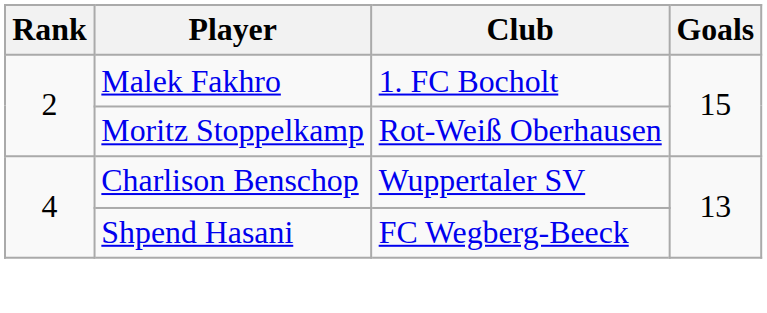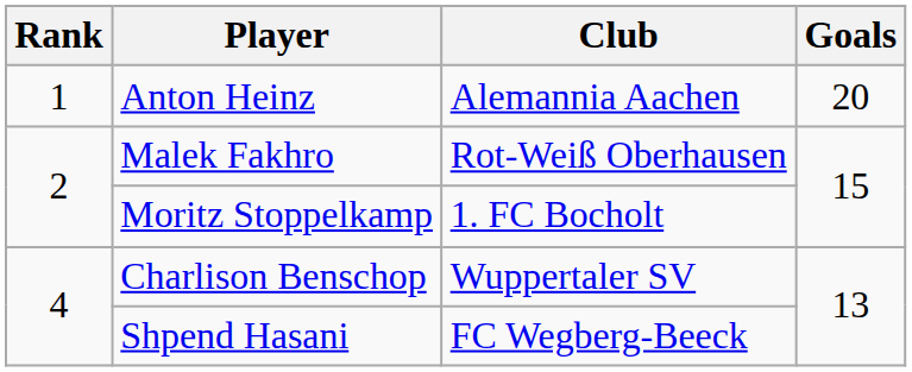 <table class="wikitable" style="text-align: center;">
 <tr>
 <th>Rank</th>
 <th>Player</th>
 <th>Club</th>
 <th>Goals</th>
 </tr>
 <tr>
+<td>1</td>
+<td align="left"> <a href='#'>Anton Heinz</a></td>
+<td align="left"><a href='#'>Alemannia Aachen</a></td>
+<td>20</td>
+</tr>
+<tr>
 <td rowspan=2>2</td>
 <td align="left"> <a href='#'>Malek Fakhro</a></td>
-<td align="left"><a href='#'>1. FC Bocholt</a></td>
+<td align="left"><a href='#'>Rot-Weiß Oberhausen</a></td>
 <td rowspan=2>15</td>
 </tr>
 <tr>
 <td align="left"> <a href='#'>Moritz Stoppelkamp</a></td>
-<td align="left"><a href='#'>Rot-Weiß Oberhausen</a></td>
+<td align="left"><a href='#'>1. FC Bocholt</a></td>
 </tr>
 <tr>
 <td rowspan=2>4</td>
 <td align="left"> <a href='#'>Charlison Benschop</a></td>
 <td align="left"><a href='#'>Wuppertaler SV</a></td>
 <td rowspan=2>13</td>
 </tr>
 <tr>
 <td align="left"> <a href='#'>Shpend Hasani</a></td>
 <td align="left"><a href='#'>FC Wegberg-Beeck</a></td>
 </tr>
 </table>
